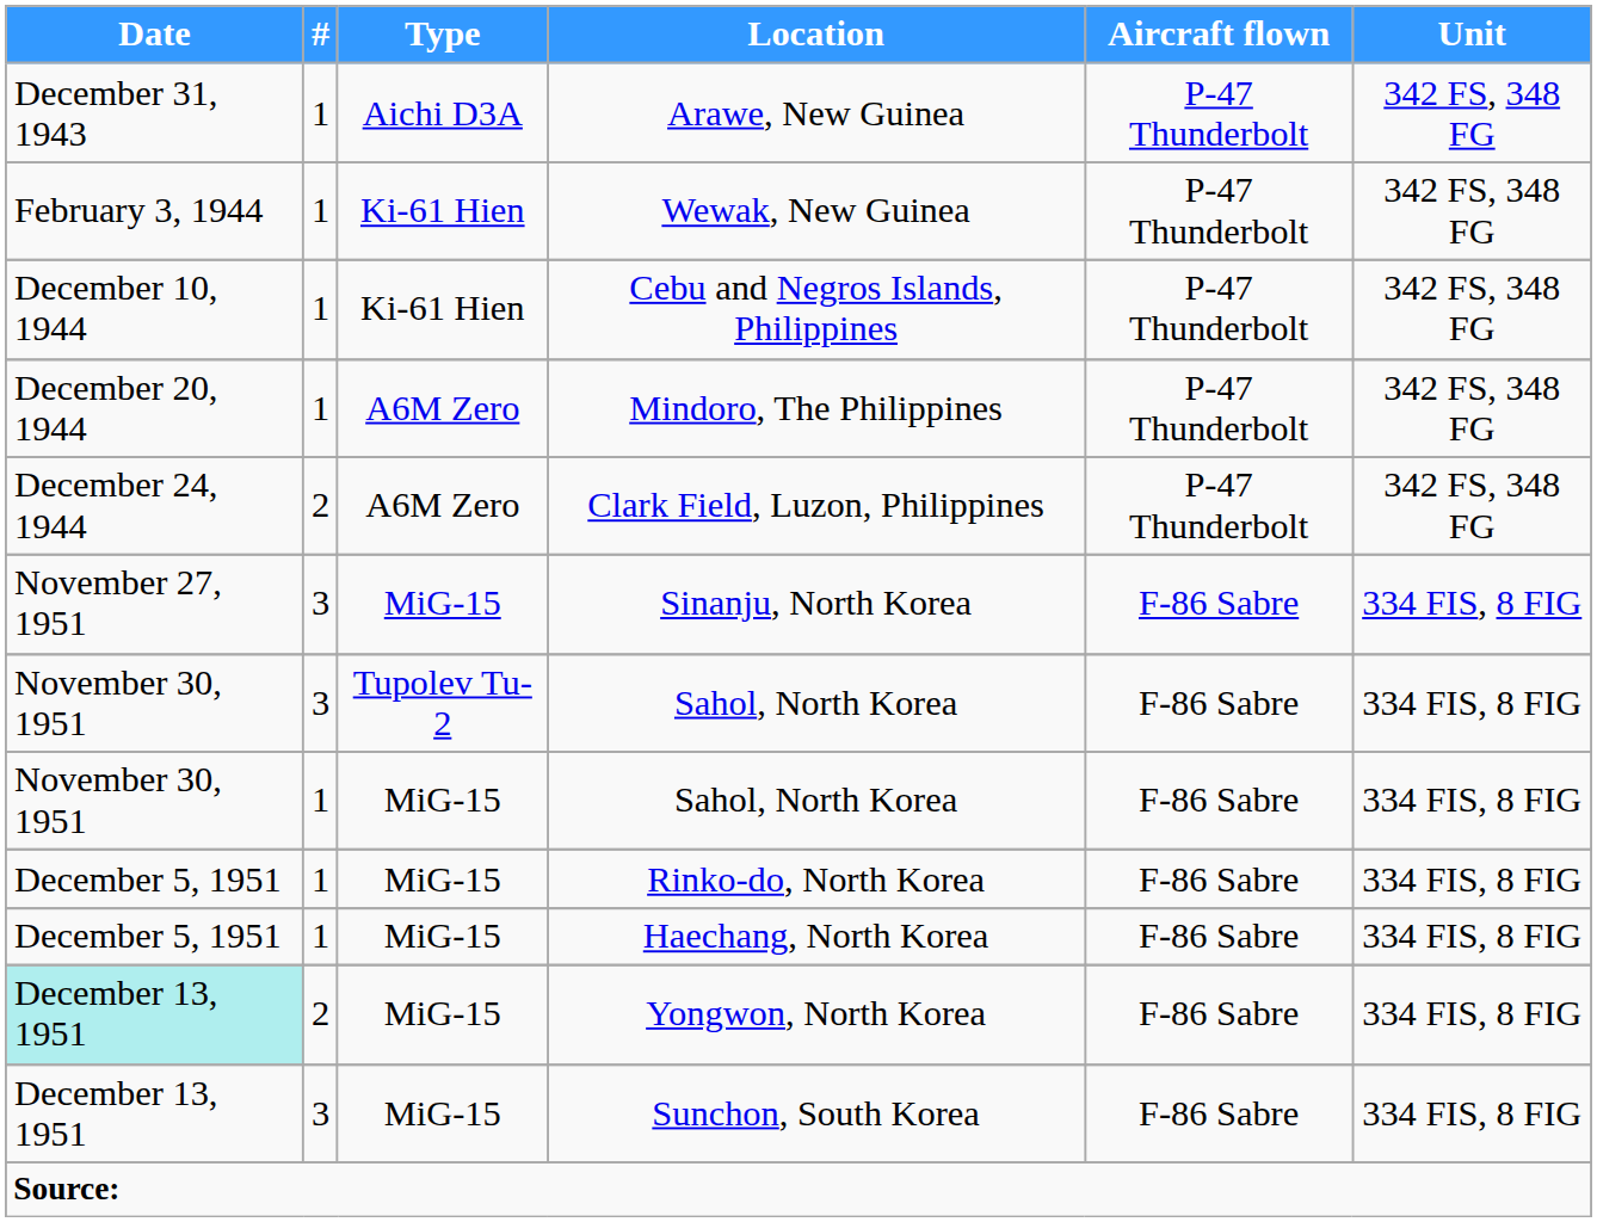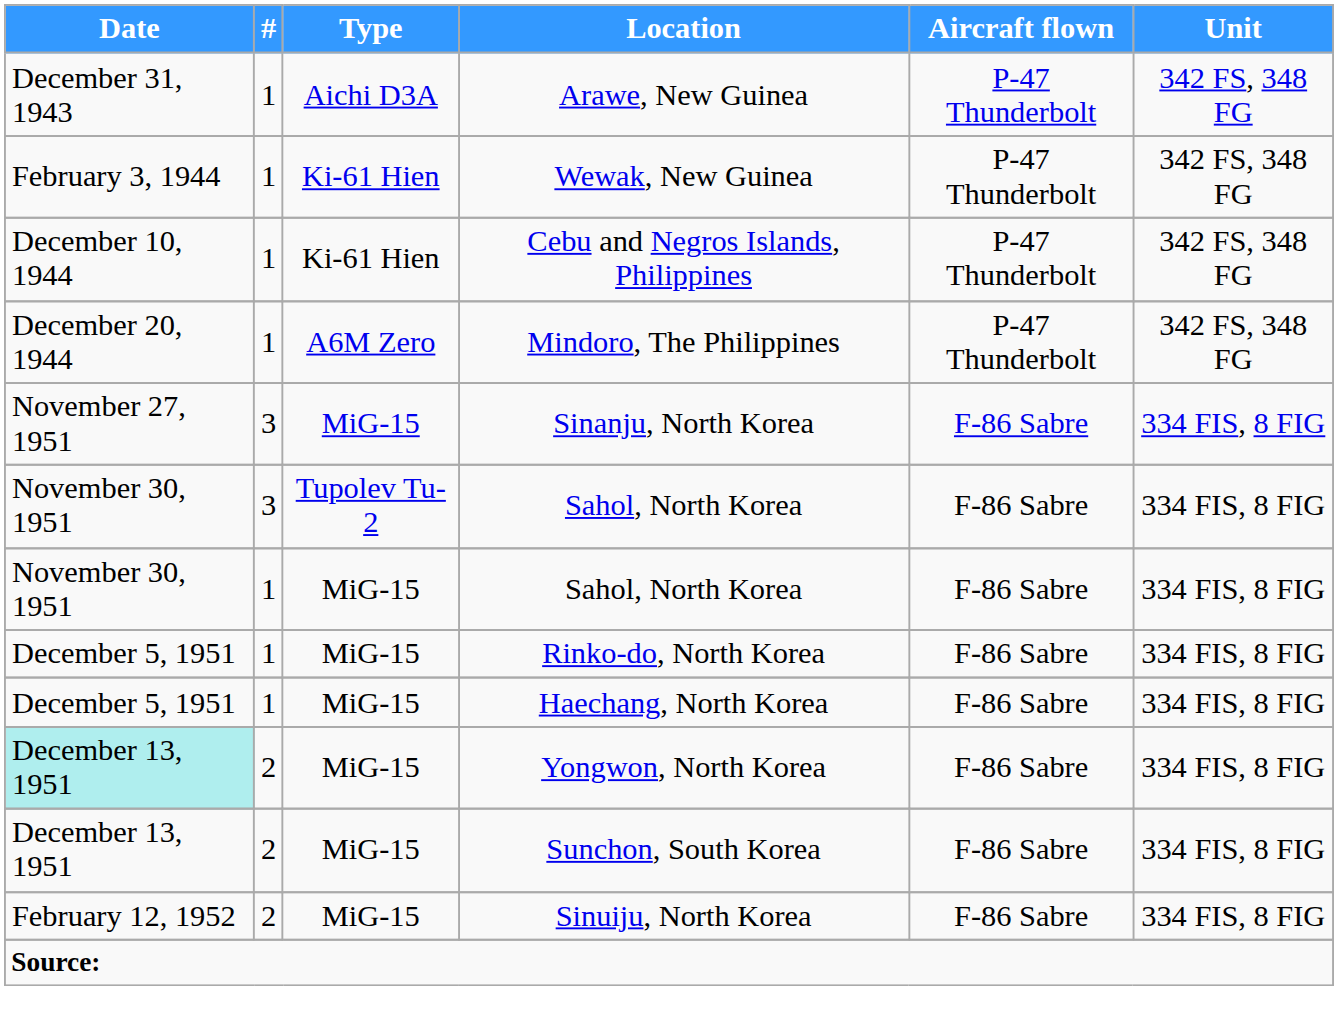 <table align="center" class="wikitable" style="width:700px;">
 <tr style="color:white;">
 <th style="background-color: #3399ff">Date</th>
 <th style="background-color: #3399ff">#</th>
 <th style="background-color: #3399ff">Type</th>
 <th style="background-color: #3399ff">Location</th>
 <th style="background-color: #3399ff">Aircraft flown</th>
 <th style="background-color: #3399ff">Unit</th>
 </tr>
 <tr>
 <td>December 31, 1943</td>
 <td align=center>1</td>
 <td align=center><a href='#'>Aichi D3A</a></td>
 <td align=center><a href='#'>Arawe</a>, New Guinea</td>
 <td align=center><a href='#'>P-47 Thunderbolt</a></td>
 <td align=center><a href='#'>342 FS</a>, <a href='#'>348 FG</a></td>
 </tr>
 <tr style="background: #eeeeee;">
 </tr>
 <tr>
 <td>February 3, 1944</td>
 <td align=center>1</td>
 <td align=center><a href='#'>Ki-61 Hien</a></td>
 <td align=center><a href='#'>Wewak</a>, New Guinea</td>
 <td align=center>P-47 Thunderbolt</td>
 <td align=center>342 FS, 348 FG</td>
 </tr>
 <tr style="background: #eeeeee;">
 </tr>
 <tr>
 <td>December 10, 1944</td>
 <td align=center>1</td>
 <td align=center>Ki-61 Hien</td>
 <td align=center><a href='#'>Cebu</a> and <a href='#'>Negros Islands</a>, <a href='#'>Philippines</a></td>
 <td align=center>P-47 Thunderbolt</td>
 <td align=center>342 FS, 348 FG</td>
 </tr>
 <tr style="background: #eeeeee;">
 </tr>
 <tr>
 <td>December 20, 1944</td>
 <td align=center>1</td>
 <td align=center><a href='#'>A6M Zero</a></td>
 <td align=center><a href='#'>Mindoro</a>, The Philippines</td>
 <td align=center>P-47 Thunderbolt</td>
 <td align=center>342 FS, 348 FG</td>
 </tr>
 <tr style="background: #eeeeee;">
-</tr>
-<tr>
-<td>December 24, 1944</td>
-<td align=center>2</td>
-<td align=center>A6M Zero</td>
-<td align=center><a href='#'>Clark Field</a>, Luzon, Philippines</td>
-<td align=center>P-47 Thunderbolt</td>
-<td align=center>342 FS, 348 FG</td>
 </tr>
 <tr style="background: #eeeeee;">
 </tr>
 <tr>
 <td>November 27, 1951</td>
 <td align=center>3</td>
 <td align=center><a href='#'>MiG-15</a></td>
 <td align=center><a href='#'>Sinanju</a>, North Korea</td>
 <td align=center><a href='#'>F-86 Sabre</a></td>
 <td align=center><a href='#'>334 FIS</a>, <a href='#'>8 FIG</a></td>
 </tr>
 <tr style="background: #eeeeee;">
 </tr>
 <tr>
 <td>November 30, 1951</td>
 <td align=center>3</td>
 <td align=center><a href='#'>Tupolev Tu-2</a></td>
 <td align=center><a href='#'>Sahol</a>, North Korea</td>
 <td align="center">F-86 Sabre</td>
 <td align=center>334 FIS, 8 FIG</td>
 </tr>
 <tr style="background: #eeeeee;">
 </tr>
 <tr>
 <td>November 30, 1951</td>
 <td align=center>1</td>
 <td align=center>MiG-15</td>
 <td align=center>Sahol, North Korea</td>
 <td align=center>F-86 Sabre</td>
 <td align=center>334 FIS, 8 FIG</td>
 </tr>
 <tr style="background: #eeeeee;">
 </tr>
 <tr>
 <td>December 5, 1951</td>
 <td align=center>1</td>
 <td align=center>MiG-15</td>
 <td align=center><a href='#'>Rinko-do</a>, North Korea</td>
 <td align="center">F-86 Sabre</td>
 <td align=center>334 FIS, 8 FIG</td>
 </tr>
 <tr style="background: #eeeeee;">
 </tr>
 <tr>
 <td>December 5, 1951</td>
 <td align=center>1</td>
 <td align=center>MiG-15</td>
 <td align=center><a href='#'>Haechang</a>, North Korea</td>
 <td align="center">F-86 Sabre</td>
 <td align=center>334 FIS, 8 FIG</td>
 </tr>
 <tr style="background: #eeeeee;">
 </tr>
 <tr>
 <td style="background: paleturquoise;">December 13, 1951</td>
 <td align=center>2</td>
 <td align=center>MiG-15</td>
 <td align=center><a href='#'>Yongwon</a>, North Korea</td>
 <td align=center>F-86 Sabre</td>
 <td align=center>334 FIS, 8 FIG</td>
 </tr>
 <tr style="background: #eeeeee;">
 </tr>
 <tr>
 <td>December 13, 1951</td>
-<td align=center>3</td>
+<td align=center>2</td>
 <td align=center>MiG-15</td>
 <td align=center><a href='#'>Sunchon</a>, South Korea</td>
 <td align=center>F-86 Sabre</td>
 <td align=center>334 FIS, 8 FIG</td>
 </tr>
 <tr style="background: #eeeeee;">
 </tr>
+<tr>
+<td>February 12, 1952</td>
+<td align=center>2</td>
+<td align=center>MiG-15</td>
+<td align=center><a href='#'>Sinuiju</a>, North Korea</td>
+<td align=center>F-86 Sabre</td>
+<td align=center>334 FIS, 8 FIG</td>
+</tr>
 <tr style="background: #eeeeee;">
 </tr>
 <tr>
 <td colspan="6" style="font-size:90%;"><strong>Source:</strong></td>
 </tr>
 </table>
